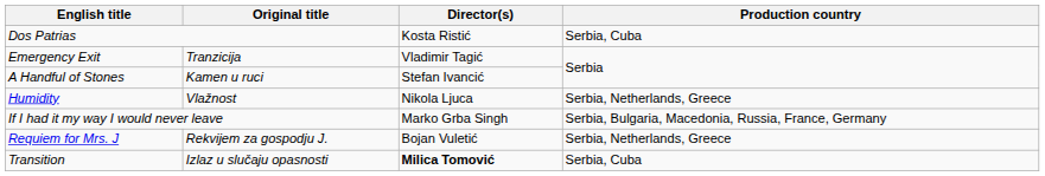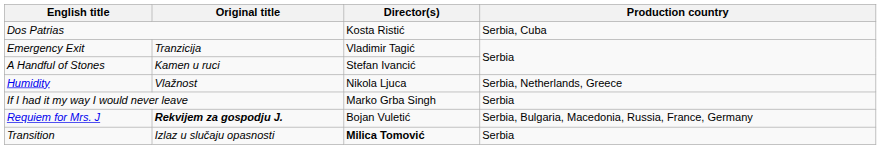 <table class="wikitable" style="width:100%;" cellpadding="5">
 <tr>
 <th scope="col">English title</th>
 <th scope="col">Original title</th>
 <th scope="col">Director(s)</th>
 <th scope="col">Production country</th>
 </tr>
 <tr>
 <td colspan="2"><em>Dos Patrias</em></td>
 <td data-sort-value="Ristić">Kosta Ristić</td>
 <td>Serbia, Cuba</td>
 </tr>
 <tr>
 <td><em>Emergency Exit</em></td>
 <td><em>Tranzicija</em></td>
 <td data-sort-value="Tagić">Vladimir Tagić</td>
 <td rowspan="2">Serbia</td>
 </tr>
 <tr>
 <td data-sort-value="Handful"><em>A Handful of Stones</em></td>
 <td><em>Kamen u ruci</em></td>
 <td data-sort-value="Ivancić">Stefan Ivancić</td>
 </tr>
 <tr>
 <td><em><a href='#'>Humidity</a></em></td>
 <td><em>Vlažnost</em></td>
 <td data-sort-value="Ljuca">Nikola Ljuca</td>
 <td>Serbia, Netherlands, Greece</td>
 </tr>
 <tr>
 <td colspan="2"><em>If I had it my way I would never leave</em></td>
 <td data-sort-value="Singh">Marko Grba Singh</td>
-<td>Serbia, Bulgaria, Macedonia, Russia, France, Germany</td>
+<td>Serbia</td>
 </tr>
 <tr>
 <td><em><a href='#'>Requiem for Mrs. J</a></em></td>
-<td><em>Rekvijem za gospodju J.</em></td>
+<td><strong><em>Rekvijem za gospodju J.</em></strong></td>
 <td data-sort-value="Vuletić">Bojan Vuletić</td>
-<td>Serbia, Netherlands, Greece</td>
+<td>Serbia, Bulgaria, Macedonia, Russia, France, Germany</td>
 </tr>
 <tr>
 <td><em>Transition</em></td>
 <td><em>Izlaz u slučaju opasnosti</em></td>
 <td data-sort-value="Tomović"><strong>Milica Tomović</strong></td>
-<td>Serbia, Cuba</td>
+<td>Serbia</td>
 </tr>
 </table>
